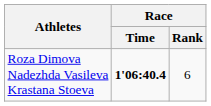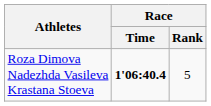 <table class="wikitable" border="1" style="font-size:90%">
 <tr>
 <th rowspan=2>Athletes</th>
 <th colspan=2>Race</th>
 </tr>
 <tr>
 <th>Time</th>
 <th>Rank</th>
 </tr>
 <tr>
 <td><a href='#'>Roza Dimova</a><br><a href='#'>Nadezhda Vasileva</a><br><a href='#'>Krastana Stoeva</a></td>
 <td align=center><strong>1'06:40.4</strong></td>
-<td align=center>6</td>
+<td align=center>5</td>
 </tr>
 </table>
